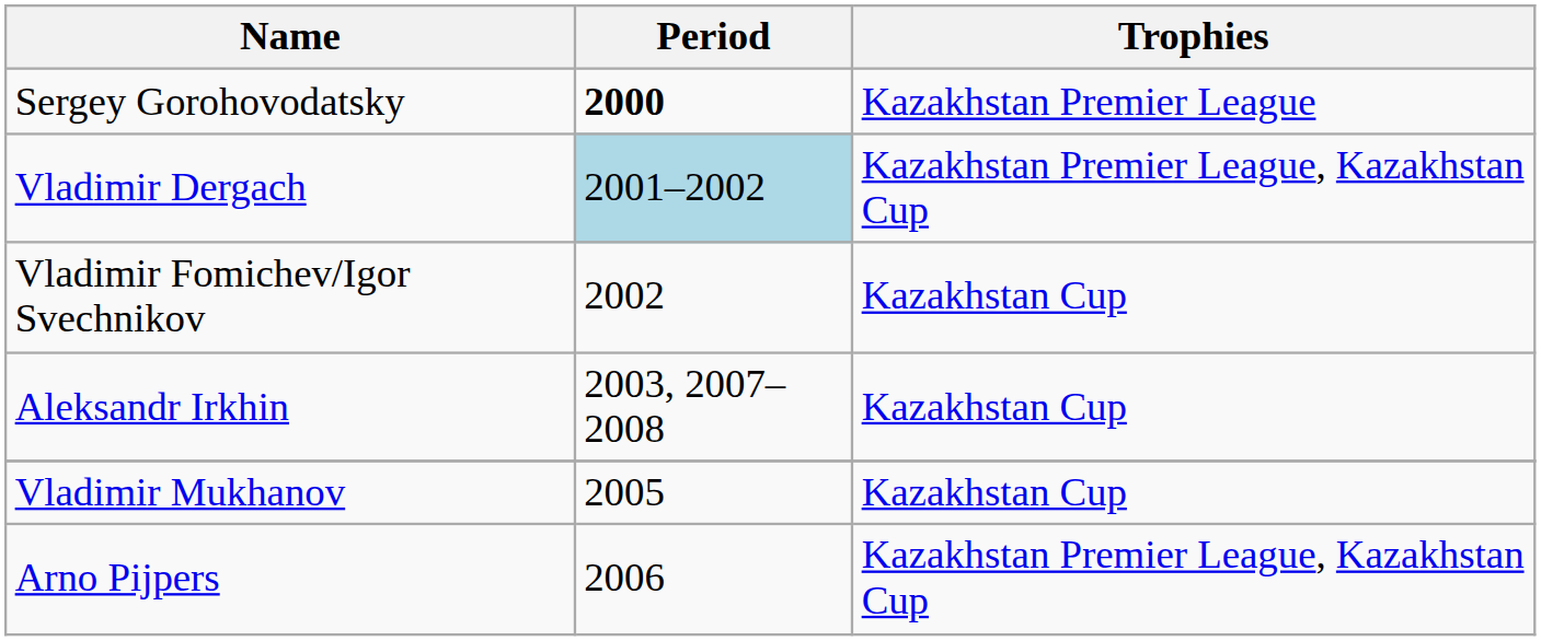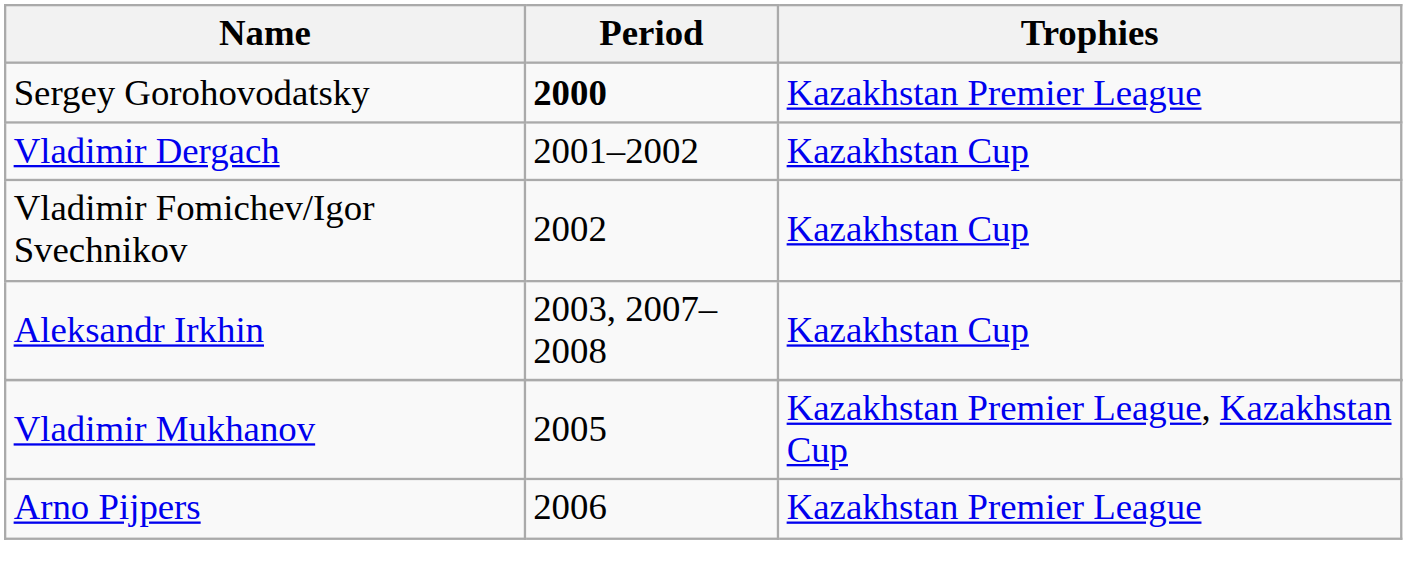 <table class="wikitable">
 <tr>
 <th>Name</th>
 <th>Period</th>
 <th>Trophies</th>
 </tr>
 <tr>
 <td> Sergey Gorohovodatsky</td>
 <td><strong>2000</strong></td>
 <td><a href='#'>Kazakhstan Premier League</a></td>
 </tr>
 <tr>
 <td> <a href='#'>Vladimir Dergach</a></td>
-<td style="background: lightblue;">2001–2002</td>
-<td><a href='#'>Kazakhstan Premier League</a>, <a href='#'>Kazakhstan Cup</a></td>
+<td>2001–2002</td>
+<td><a href='#'>Kazakhstan Cup</a></td>
 </tr>
 <tr>
 <td> Vladimir Fomichev/Igor Svechnikov</td>
 <td>2002</td>
 <td><a href='#'>Kazakhstan Cup</a></td>
 </tr>
 <tr>
 <td> <a href='#'>Aleksandr Irkhin</a></td>
 <td>2003, 2007–2008</td>
 <td><a href='#'>Kazakhstan Cup</a></td>
 </tr>
 <tr>
 </tr>
 <tr>
 <td> <a href='#'>Vladimir Mukhanov</a></td>
 <td>2005</td>
-<td><a href='#'>Kazakhstan Cup</a></td>
+<td><a href='#'>Kazakhstan Premier League</a>, <a href='#'>Kazakhstan Cup</a></td>
 </tr>
 <tr>
 <td> <a href='#'>Arno Pijpers</a></td>
 <td>2006</td>
-<td><a href='#'>Kazakhstan Premier League</a>, <a href='#'>Kazakhstan Cup</a></td>
+<td><a href='#'>Kazakhstan Premier League</a></td>
 </tr>
 </table>
